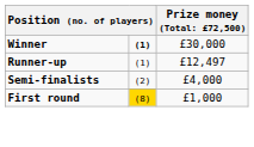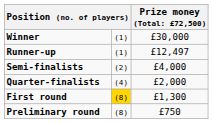 <table class="wikitable">
 <tr>
 <th colspan=2>Position <small>(no. of players)</small></th>
 <th>Prize money<br><small>(Total: £72,500)</small></th>
 </tr>
 <tr>
 <td><strong>Winner</strong></td>
-<td align=center><strong><small>(1)</small></strong></td>
+<td align=center><small>(1)</small></td>
 <td align=center>£30,000</td>
 </tr>
 <tr>
 <td><strong>Runner-up</strong></td>
 <td align=center><small>(1)</small></td>
 <td align=center>£12,497</td>
 </tr>
 <tr>
 <td><strong>Semi-finalists</strong></td>
 <td align=center><small>(2)</small></td>
 <td align=center>£4,000</td>
 </tr>
 <tr>
+<td><strong>Quarter-finalists</strong></td>
+<td align=center><small>(4)</small></td>
+<td align=center>£2,000</td>
+</tr>
+<tr>
 <td><strong>First round</strong></td>
 <td align=center style="background: gold;"><small>(8)</small></td>
-<td align=center>£1,000</td>
+<td align=center>£1,300</td>
+</tr>
+<tr>
+<td><strong>Preliminary round</strong></td>
+<td align=center><small>(8)</small></td>
+<td align=center>£750</td>
 </tr>
 </table>
